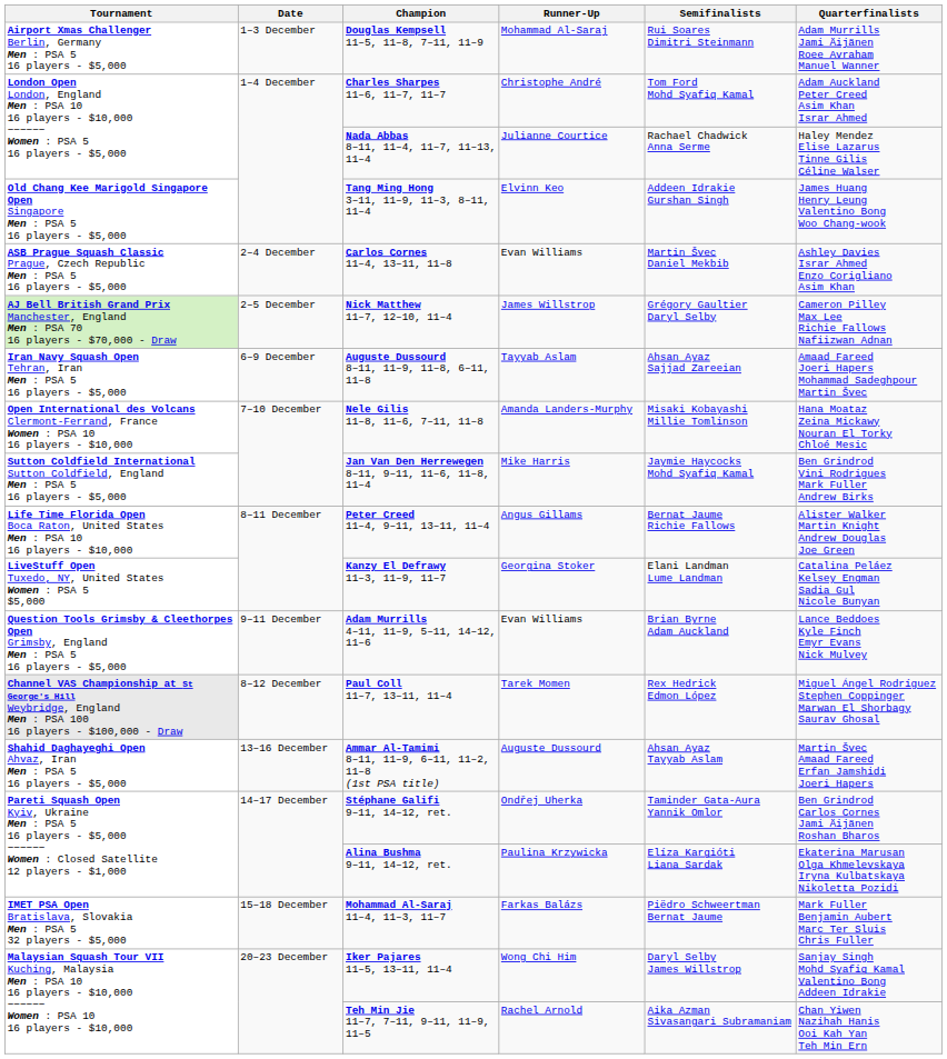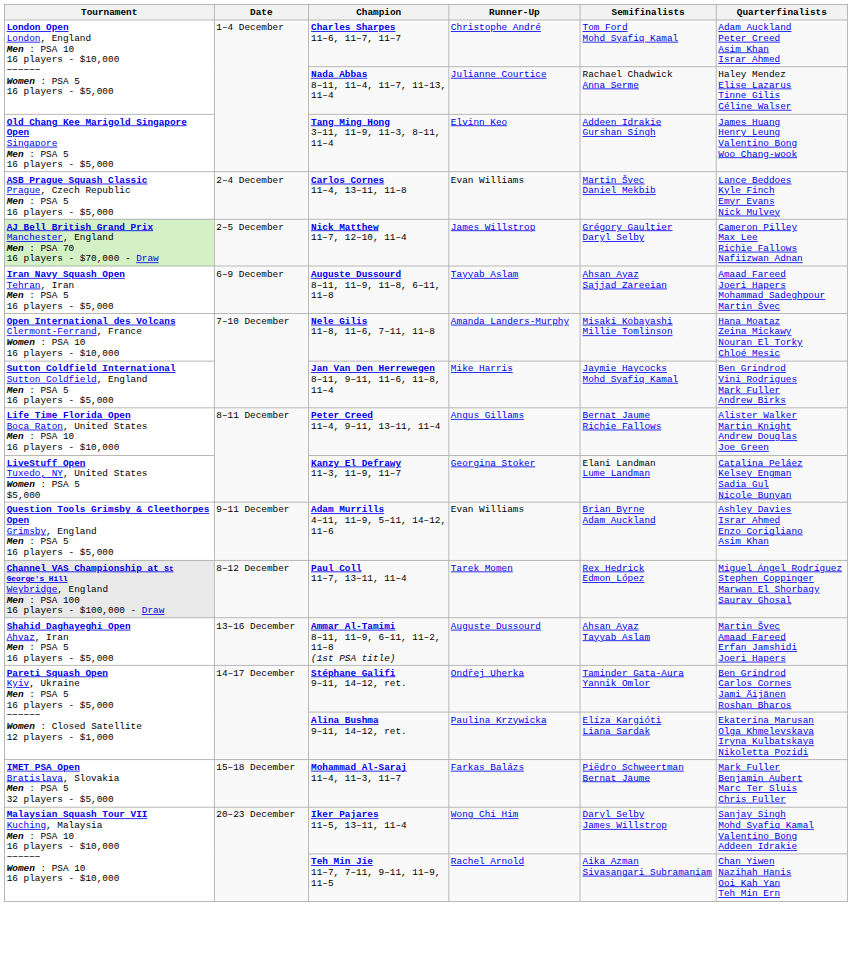 <table class="wikitable" style="font-size:88%">
 <tr>
 <th width=250>Tournament</th>
 <th width=110>Date</th>
 <th width=165>Champion</th>
 <th width=155>Runner-Up</th>
 <th width=160>Semifinalists</th>
 <th width=155>Quarterfinalists</th>
-</tr>
-<tr valign=top>
-<td style="background:#fff;"><strong><a href='#'>Airport Xmas Challenger</a></strong><br> <a href='#'>Berlin</a>, Germany<br><em> <strong>Men</strong> </em>: PSA 5<br>16 players - $5,000</td>
-<td>1–3 December</td>
-<td> <strong><a href='#'>Douglas Kempsell</a></strong><br>11–5, 11–8, 7–11, 11–9</td>
-<td> <a href='#'>Mohammad Al-Saraj</a></td>
-<td> <a href='#'>Rui Soares</a><br> <a href='#'>Dimitri Steinmann</a></td>
-<td> <a href='#'>Adam Murrills</a><br> <a href='#'>Jami Äijänen</a><br> <a href='#'>Roee Avraham</a><br> <a href='#'>Manuel Wanner</a></td>
 </tr>
 <tr valign=top>
 <td rowspan=2 style="background:#fff;"><strong><a href='#'>London Open</a></strong><br> <a href='#'>London</a>, England<br><strong> <em>Men</em> </strong>: PSA 10<br>16 players - $10,000<br>−−−−−−<br><strong> <em>Women</em> </strong>: PSA 5<br>16 players - $5,000</td>
 <td rowspan=3>1–4 December</td>
 <td> <strong><a href='#'>Charles Sharpes</a></strong><br>11–6, 11–7, 11–7</td>
 <td> <a href='#'>Christophe André</a></td>
 <td> <a href='#'>Tom Ford</a><br> <a href='#'>Mohd Syafiq Kamal</a></td>
 <td> <a href='#'>Adam Auckland</a><br> <a href='#'>Peter Creed</a><br> <a href='#'>Asim Khan</a><br> <a href='#'>Israr Ahmed</a></td>
 </tr>
 <tr valign=top>
 <td> <strong><a href='#'>Nada Abbas</a></strong><br>8–11, 11–4, 11–7, 11–13, 11–4</td>
 <td> <a href='#'>Julianne Courtice</a></td>
 <td> Rachael Chadwick<br> <a href='#'>Anna Serme</a></td>
 <td> Haley Mendez<br> <a href='#'>Elise Lazarus</a><br> <a href='#'>Tinne Gilis</a><br> <a href='#'>Céline Walser</a></td>
 </tr>
 <tr valign=top>
 <td style="background:#fff;"><strong><a href='#'>Old Chang Kee Marigold Singapore Open</a></strong><br> <a href='#'>Singapore</a><br><strong> <em>Men</em> </strong>: PSA 5<br>16 players - $5,000</td>
 <td> <strong><a href='#'>Tang Ming Hong</a></strong><br>3–11, 11–9, 11–3, 8–11, 11–4</td>
 <td> <a href='#'>Elvinn Keo</a></td>
 <td> <a href='#'>Addeen Idrakie</a><br> <a href='#'>Gurshan Singh</a></td>
 <td> <a href='#'>James Huang</a><br> <a href='#'>Henry Leung</a><br> <a href='#'>Valentino Bong</a><br> <a href='#'>Woo Chang-wook</a></td>
 </tr>
 <tr valign=top>
 <td style="background:#fff;"><strong><a href='#'>ASB Prague Squash Classic</a></strong><br> <a href='#'>Prague</a>, Czech Republic<br><strong> <em>Men</em> </strong>: PSA 5<br>16 players - $5,000</td>
 <td>2–4 December</td>
 <td> <strong><a href='#'>Carlos Cornes</a></strong><br>11–4, 13–11, 11–8</td>
 <td> Evan Williams</td>
 <td> <a href='#'>Martin Švec</a><br> <a href='#'>Daniel Mekbib</a></td>
-<td> <a href='#'>Ashley Davies</a><br> <a href='#'>Israr Ahmed</a><br> <a href='#'>Enzo Corigliano</a><br> <a href='#'>Asim Khan</a></td>
+<td> <a href='#'>Lance Beddoes</a><br> <a href='#'>Kyle Finch</a><br> <a href='#'>Emyr Evans</a><br> <a href='#'>Nick Mulvey</a></td>
 </tr>
 <tr valign=top>
 <td style="background:#D4F1C5;"><strong><a href='#'>AJ Bell British Grand Prix</a></strong><br> <a href='#'>Manchester</a>, England<br><strong> <em>Men</em> </strong>: PSA 70<br>16 players - $70,000 - <a href='#'>Draw</a></td>
 <td>2–5 December</td>
 <td> <strong><a href='#'>Nick Matthew</a></strong><br>11–7, 12–10, 11–4</td>
 <td> <a href='#'>James Willstrop</a></td>
 <td> <a href='#'>Grégory Gaultier</a><br> <a href='#'>Daryl Selby</a></td>
 <td> <a href='#'>Cameron Pilley</a><br> <a href='#'>Max Lee</a><br> <a href='#'>Richie Fallows</a><br> <a href='#'>Nafiizwan Adnan</a></td>
 </tr>
 <tr valign=top>
 <td style="background:#fff;"><strong><a href='#'>Iran Navy Squash Open</a></strong><br> <a href='#'>Tehran</a>, Iran<br><strong> <em>Men</em> </strong>: PSA 5<br>16 players - $5,000</td>
 <td>6–9 December</td>
 <td> <strong><a href='#'>Auguste Dussourd</a></strong><br>8–11, 11–9, 11–8, 6–11, 11–8</td>
 <td> <a href='#'>Tayyab Aslam</a></td>
 <td> <a href='#'>Ahsan Ayaz</a><br> <a href='#'>Sajjad Zareeian</a></td>
 <td> <a href='#'>Amaad Fareed</a><br> <a href='#'>Joeri Hapers</a><br> <a href='#'>Mohammad Sadeghpour</a><br> <a href='#'>Martin Švec</a></td>
 </tr>
 <tr valign=top>
 <td style="background:#fff;"><strong><a href='#'>Open International des Volcans</a></strong><br> <a href='#'>Clermont-Ferrand</a>, France<br><strong> <em>Women</em> </strong>: PSA 10<br>16 players - $10,000</td>
 <td rowspan=2>7–10 December</td>
 <td> <strong><a href='#'>Nele Gilis</a></strong><br>11–8, 11–6, 7–11, 11–8</td>
 <td> <a href='#'>Amanda Landers-Murphy</a></td>
 <td> <a href='#'>Misaki Kobayashi</a><br> <a href='#'>Millie Tomlinson</a></td>
 <td> <a href='#'>Hana Moataz</a><br> <a href='#'>Zeina Mickawy</a><br> <a href='#'>Nouran El Torky</a><br> <a href='#'>Chloé Mesic</a></td>
 </tr>
 <tr valign=top>
 <td style="background:#fff;"><strong><a href='#'>Sutton Coldfield International</a></strong><br> <a href='#'>Sutton Coldfield</a>, England<br><strong> <em>Men</em> </strong>: PSA 5<br>16 players - $5,000</td>
 <td> <strong><a href='#'>Jan Van Den Herrewegen</a></strong><br>8–11, 9–11, 11–6, 11–8, 11–4</td>
 <td> <a href='#'>Mike Harris</a></td>
 <td> <a href='#'>Jaymie Haycocks</a><br> <a href='#'>Mohd Syafiq Kamal</a></td>
 <td> <a href='#'>Ben Grindrod</a><br> <a href='#'>Vini Rodrigues</a><br> <a href='#'>Mark Fuller</a><br> <a href='#'>Andrew Birks</a></td>
 </tr>
 <tr valign=top>
 <td style="background:#fff;"><strong><a href='#'>Life Time Florida Open</a></strong><br> <a href='#'>Boca Raton</a>, United States<br><strong> <em>Men</em> </strong>: PSA 10<br>16 players - $10,000</td>
 <td rowspan=2>8–11 December</td>
 <td> <strong><a href='#'>Peter Creed</a></strong><br>11–4, 9–11, 13–11, 11–4</td>
 <td> <a href='#'>Angus Gillams</a></td>
 <td> <a href='#'>Bernat Jaume</a><br> <a href='#'>Richie Fallows</a></td>
 <td> <a href='#'>Alister Walker</a><br> <a href='#'>Martin Knight</a><br> <a href='#'>Andrew Douglas</a><br> <a href='#'>Joe Green</a></td>
 </tr>
 <tr valign=top>
 <td style="background:#fff;"><strong><a href='#'>LiveStuff Open</a></strong><br> <a href='#'>Tuxedo, NY</a>, United States<br><strong> <em>Women</em> </strong>: PSA 5<br>$5,000</td>
 <td> <strong><a href='#'>Kanzy El Defrawy</a></strong><br>11–3, 11–9, 11–7</td>
 <td> <a href='#'>Georgina Stoker</a></td>
 <td> Elani Landman<br> <a href='#'>Lume Landman</a></td>
 <td> <a href='#'>Catalina Peláez</a><br> <a href='#'>Kelsey Engman</a><br> <a href='#'>Sadia Gul</a><br> <a href='#'>Nicole Bunyan</a></td>
 </tr>
 <tr valign=top>
 <td style="background:#fff;"><strong><a href='#'>Question Tools Grimsby & Cleethorpes Open</a></strong><br> <a href='#'>Grimsby</a>, England<br><strong> <em>Men</em> </strong>: PSA 5<br>16 players - $5,000</td>
 <td>9–11 December</td>
 <td> <strong><a href='#'>Adam Murrills</a></strong><br>4–11, 11–9, 5–11, 14–12, 11–6</td>
 <td> Evan Williams</td>
 <td> <a href='#'>Brian Byrne</a><br> <a href='#'>Adam Auckland</a></td>
-<td> <a href='#'>Lance Beddoes</a><br> <a href='#'>Kyle Finch</a><br> <a href='#'>Emyr Evans</a><br> <a href='#'>Nick Mulvey</a></td>
+<td> <a href='#'>Ashley Davies</a><br> <a href='#'>Israr Ahmed</a><br> <a href='#'>Enzo Corigliano</a><br> <a href='#'>Asim Khan</a></td>
 </tr>
 <tr valign=top>
 <td style="background:#E9E9E9;"><strong><a href='#'>Channel VAS Championship at <small>St George's Hill</small></a></strong><br> <a href='#'>Weybridge</a>, England<br><strong> <em>Men</em> </strong>: PSA 100<br>16 players - $100,000 - <a href='#'>Draw</a></td>
 <td>8–12 December</td>
 <td> <strong><a href='#'>Paul Coll</a></strong><br>11–7, 13–11, 11–4</td>
 <td> <a href='#'>Tarek Momen</a></td>
 <td> <a href='#'>Rex Hedrick</a><br> <a href='#'>Edmon López</a></td>
 <td> <a href='#'>Miguel Ángel Rodríguez</a><br> <a href='#'>Stephen Coppinger</a><br> <a href='#'>Marwan El Shorbagy</a><br> <a href='#'>Saurav Ghosal</a></td>
 </tr>
 <tr valign=top>
 <td style="background:#fff;"><strong><a href='#'>Shahid Daghayeghi Open</a></strong><br> <a href='#'>Ahvaz</a>, Iran<br><strong> <em>Men</em> </strong>: PSA 5<br>16 players - $5,000</td>
 <td>13–16 December</td>
 <td> <strong><a href='#'>Ammar Al-Tamimi</a></strong><br>8–11, 11–9, 6–11, 11–2, 11–8<br><em>(1st PSA title)</em></td>
 <td> <a href='#'>Auguste Dussourd</a></td>
 <td> <a href='#'>Ahsan Ayaz</a><br> <a href='#'>Tayyab Aslam</a></td>
 <td> <a href='#'>Martin Švec</a><br> <a href='#'>Amaad Fareed</a><br> <a href='#'>Erfan Jamshidi</a><br> <a href='#'>Joeri Hapers</a></td>
 </tr>
 <tr valign=top>
 <td rowspan=2 style="background:#fff;"><strong><a href='#'>Pareti Squash Open</a></strong><br> <a href='#'>Kyiv</a>, Ukraine<br><strong> <em>Men</em> </strong>: PSA 5<br>16 players - $5,000<br>−−−−−−<br><strong> <em>Women</em> </strong>: Closed Satellite<br>12 players - $1,000</td>
 <td rowspan=2>14–17 December</td>
 <td> <strong><a href='#'>Stéphane Galifi</a></strong><br>9–11, 14–12, ret.</td>
 <td> <a href='#'>Ondřej Uherka</a></td>
 <td> <a href='#'>Taminder Gata-Aura</a><br> <a href='#'>Yannik Omlor</a></td>
 <td> <a href='#'>Ben Grindrod</a><br> <a href='#'>Carlos Cornes</a><br> <a href='#'>Jami Äijänen</a><br> <a href='#'>Roshan Bharos</a></td>
 </tr>
 <tr valign=top>
 <td> <strong><a href='#'>Alina Bushma</a></strong><br>9–11, 14–12, ret.</td>
 <td> <a href='#'>Paulina Krzywicka</a></td>
 <td> <a href='#'>Elíza Kargióti</a><br> <a href='#'>Liana Sardak</a></td>
 <td> <a href='#'>Ekaterina Marusan</a><br> <a href='#'>Olga Khmelevskaya</a><br> <a href='#'>Iryna Kulbatskaya</a><br> <a href='#'>Nikoletta Pozidi</a></td>
 </tr>
 <tr valign=top>
 <td style="background:#fff;"><strong><a href='#'>IMET PSA Open</a></strong><br> <a href='#'>Bratislava</a>, Slovakia<br><strong> <em>Men</em> </strong>: PSA 5<br>32 players - $5,000</td>
 <td>15–18 December</td>
 <td> <strong><a href='#'>Mohammad Al-Saraj</a></strong><br>11–4, 11–3, 11–7</td>
 <td> <a href='#'>Farkas Balázs</a></td>
 <td> <a href='#'>Piëdro Schweertman</a><br> <a href='#'>Bernat Jaume</a></td>
 <td> <a href='#'>Mark Fuller</a><br> <a href='#'>Benjamin Aubert</a><br> <a href='#'>Marc Ter Sluis</a><br> <a href='#'>Chris Fuller</a></td>
 </tr>
 <tr valign=top>
 <td rowspan=2 style="background:#fff;"><strong><a href='#'>Malaysian Squash Tour VII</a></strong><br> <a href='#'>Kuching</a>, Malaysia<br><strong> <em>Men</em> </strong>: PSA 10<br>16 players - $10,000<br>−−−−−−<br><strong> <em>Women</em> </strong>: PSA 10<br>16 players - $10,000</td>
 <td rowspan=2>20–23 December</td>
 <td> <strong><a href='#'>Iker Pajares</a></strong><br>11–5, 13–11, 11–4</td>
 <td> <a href='#'>Wong Chi Him</a></td>
 <td> <a href='#'>Daryl Selby</a><br> <a href='#'>James Willstrop</a></td>
 <td> <a href='#'>Sanjay Singh</a><br> <a href='#'>Mohd Syafiq Kamal</a><br> <a href='#'>Valentino Bong</a><br> <a href='#'>Addeen Idrakie</a></td>
 </tr>
 <tr valign=top>
 <td> <strong><a href='#'>Teh Min Jie</a></strong><br>11–7, 7–11, 9–11, 11–9, 11–5</td>
 <td> <a href='#'>Rachel Arnold</a></td>
 <td> <a href='#'>Aika Azman</a><br> <a href='#'>Sivasangari Subramaniam</a></td>
 <td> <a href='#'>Chan Yiwen</a><br> <a href='#'>Nazihah Hanis</a><br> <a href='#'>Ooi Kah Yan</a><br> <a href='#'>Teh Min Ern</a></td>
 </tr>
 </table>
